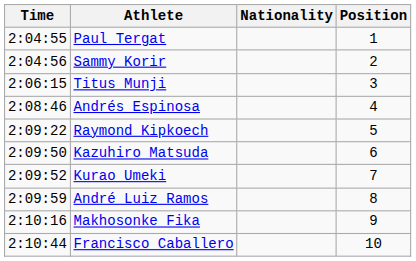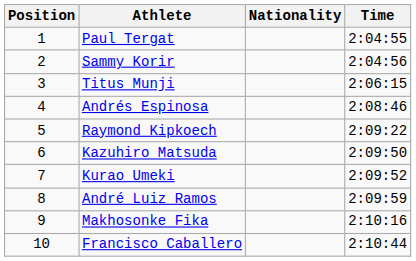 <table class="wikitable sortable">
 <tr>
-<th>Time</th>
+<th>Position</th>
 <th>Athlete</th>
 <th>Nationality</th>
-<th>Position</th>
+<th>Time</th>
 </tr>
 <tr>
-<td>2:04:55 </td>
+<td style="text-align:center">1</td>
 <td><a href='#'>Paul Tergat</a></td>
 <td></td>
-<td style="text-align:center">1</td>
+<td>2:04:55 </td>
 </tr>
 <tr>
-<td>2:04:56</td>
+<td style="text-align:center">2</td>
 <td><a href='#'>Sammy Korir</a></td>
 <td></td>
-<td style="text-align:center">2</td>
+<td>2:04:56</td>
 </tr>
 <tr>
-<td>2:06:15</td>
+<td style="text-align:center">3</td>
 <td><a href='#'>Titus Munji</a></td>
 <td></td>
-<td style="text-align:center">3</td>
+<td>2:06:15</td>
 </tr>
 <tr>
-<td>2:08:46</td>
+<td style="text-align:center">4</td>
 <td><a href='#'>Andrés Espinosa</a></td>
 <td></td>
-<td style="text-align:center">4</td>
+<td>2:08:46</td>
 </tr>
 <tr>
-<td>2:09:22</td>
+<td style="text-align:center">5</td>
 <td><a href='#'>Raymond Kipkoech</a></td>
 <td></td>
-<td style="text-align:center">5</td>
+<td>2:09:22</td>
 </tr>
 <tr>
-<td>2:09:50</td>
+<td style="text-align:center">6</td>
 <td><a href='#'>Kazuhiro Matsuda</a></td>
 <td></td>
-<td style="text-align:center">6</td>
+<td>2:09:50</td>
 </tr>
 <tr>
-<td>2:09:52</td>
+<td style="text-align:center">7</td>
 <td><a href='#'>Kurao Umeki</a></td>
 <td></td>
-<td style="text-align:center">7</td>
+<td>2:09:52</td>
 </tr>
 <tr>
-<td>2:09:59</td>
+<td style="text-align:center">8</td>
 <td><a href='#'>André Luiz Ramos</a></td>
 <td></td>
-<td style="text-align:center">8</td>
+<td>2:09:59</td>
 </tr>
 <tr>
-<td>2:10:16</td>
+<td style="text-align:center">9</td>
 <td><a href='#'>Makhosonke Fika</a></td>
 <td></td>
-<td style="text-align:center">9</td>
+<td>2:10:16</td>
 </tr>
 <tr>
-<td>2:10:44</td>
+<td style="text-align:center">10</td>
 <td><a href='#'>Francisco Caballero</a></td>
 <td></td>
-<td style="text-align:center">10</td>
+<td>2:10:44</td>
 </tr>
 </table>
